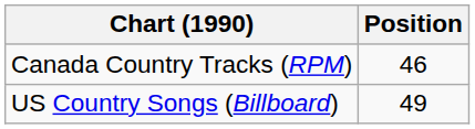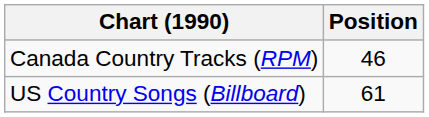 <table class="wikitable sortable">
 <tr>
 <th scope="col">Chart (1990)</th>
 <th scope="col">Position</th>
 </tr>
 <tr>
 <td>Canada Country Tracks (<em><a href='#'>RPM</a></em>)</td>
 <td align="center">46</td>
 </tr>
 <tr>
 <td>US <a href='#'>Country Songs</a> (<em><a href='#'>Billboard</a></em>)</td>
-<td align="center">49</td>
+<td align="center">61</td>
 </tr>
 </table>
